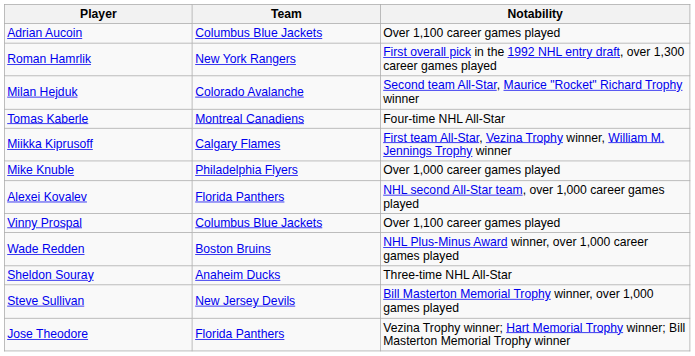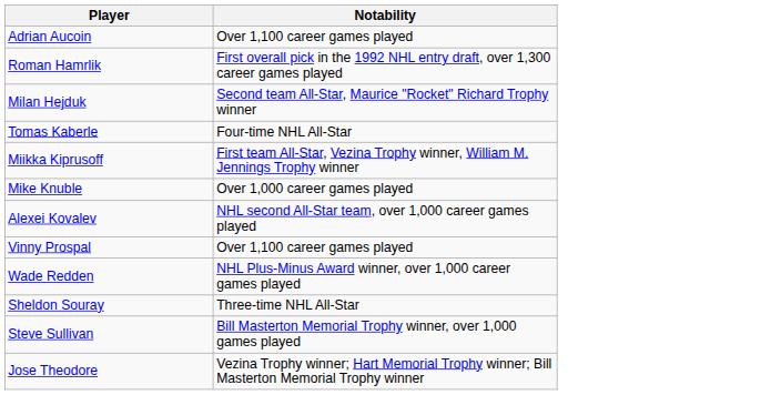 <table class="wikitable">
 <tr>
 <th style="width:15em">Player</th>
-<th style="width:15em">Team</th>
 <th style="width:25em">Notability</th>
 </tr>
 <tr>
 <td><a href='#'>Adrian Aucoin</a></td>
-<td><a href='#'>Columbus Blue Jackets</a></td>
 <td>Over 1,100 career games played</td>
 </tr>
 <tr>
 <td><a href='#'>Roman Hamrlik</a></td>
-<td><a href='#'>New York Rangers</a></td>
 <td><a href='#'>First overall pick</a> in the <a href='#'>1992 NHL entry draft</a>, over 1,300 career games played</td>
 </tr>
 <tr>
 <td><a href='#'>Milan Hejduk</a></td>
-<td><a href='#'>Colorado Avalanche</a></td>
 <td><a href='#'>Second team All-Star</a>, <a href='#'>Maurice "Rocket" Richard Trophy</a> winner</td>
 </tr>
 <tr>
 <td><a href='#'>Tomas Kaberle</a></td>
-<td><a href='#'>Montreal Canadiens</a></td>
 <td>Four-time NHL All-Star</td>
 </tr>
 <tr>
 <td><a href='#'>Miikka Kiprusoff</a></td>
-<td><a href='#'>Calgary Flames</a></td>
 <td><a href='#'>First team All-Star</a>, <a href='#'>Vezina Trophy</a> winner, <a href='#'>William M. Jennings Trophy</a> winner</td>
 </tr>
 <tr>
 <td><a href='#'>Mike Knuble</a></td>
-<td><a href='#'>Philadelphia Flyers</a></td>
 <td>Over 1,000 career games played</td>
 </tr>
 <tr>
 <td><a href='#'>Alexei Kovalev</a></td>
-<td><a href='#'>Florida Panthers</a></td>
 <td><a href='#'>NHL second All-Star team</a>, over 1,000 career games played</td>
 </tr>
 <tr>
 <td><a href='#'>Vinny Prospal</a></td>
-<td><a href='#'>Columbus Blue Jackets</a></td>
 <td>Over 1,100 career games played</td>
 </tr>
 <tr>
 <td><a href='#'>Wade Redden</a></td>
-<td><a href='#'>Boston Bruins</a></td>
 <td><a href='#'>NHL Plus-Minus Award</a> winner, over 1,000 career games played</td>
 </tr>
 <tr>
 <td><a href='#'>Sheldon Souray</a></td>
-<td><a href='#'>Anaheim Ducks</a></td>
 <td>Three-time NHL All-Star</td>
 </tr>
 <tr>
 <td><a href='#'>Steve Sullivan</a></td>
-<td><a href='#'>New Jersey Devils</a></td>
 <td><a href='#'>Bill Masterton Memorial Trophy</a> winner, over 1,000 games played</td>
 </tr>
 <tr>
 <td><a href='#'>Jose Theodore</a></td>
-<td><a href='#'>Florida Panthers</a></td>
 <td>Vezina Trophy winner; <a href='#'>Hart Memorial Trophy</a> winner; Bill Masterton Memorial Trophy winner</td>
 </tr>
 </table>
